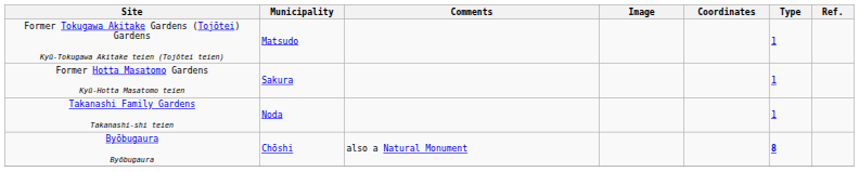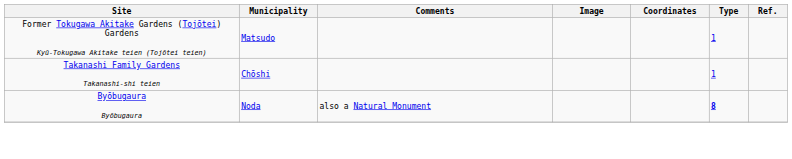 <table class="wikitable sortable"  style="width:100%;">
 <tr>
 <th width="30%" align="left">Site</th>
 <th width="10%" align="left">Municipality</th>
 <th width="30%" align="left" class="unsortable">Comments</th>
 <th width="10%" align="left"  class="unsortable">Image</th>
 <th width="10%" align="left" class="unsortable">Coordinates</th>
 <th width="5%" align="left">Type</th>
 <th width="5%" align="left"  class="unsortable">Ref.</th>
 </tr>
 <tr>
 <td align="center">Former <a href='#'>Tokugawa Akitake</a> Gardens (<a href='#'>Tojōtei</a>) Gardens<br><br><small><em>Kyū-Tokugawa Akitake teien (Tojōtei teien)</em></small></td>
 <td><a href='#'>Matsudo</a></td>
 <td></td>
 <td></td>
 <td></td>
 <td><a href='#'>1</a></td>
 <td></td>
 </tr>
 <tr>
-<td align="center">Former <a href='#'>Hotta Masatomo</a> Gardens<br><br><small><em>Kyū-Hotta Masatomo teien</em></small></td>
-<td><a href='#'>Sakura</a></td>
-<td></td>
-<td></td>
-<td></td>
-<td><a href='#'>1</a></td>
-<td></td>
-</tr>
-<tr>
 <td align="center"><a href='#'>Takanashi Family Gardens</a><br><br><small><em>Takanashi-shi teien</em></small></td>
-<td><a href='#'>Noda</a></td>
+<td><a href='#'>Chōshi</a></td>
 <td></td>
 <td></td>
 <td></td>
 <td><a href='#'>1</a></td>
 <td></td>
 </tr>
 <tr>
 <td align="center"><a href='#'>Byōbugaura</a><br><br><small><em>Byōbugaura</em></small></td>
-<td><a href='#'>Chōshi</a></td>
+<td><a href='#'>Noda</a></td>
 <td>also a <a href='#'>Natural Monument</a></td>
 <td></td>
 <td></td>
 <td><strong><a href='#'>8</a></strong></td>
 <td></td>
 </tr>
 <tr>
 </tr>
 </table>
